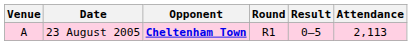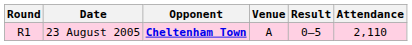 <table class="wikitable sortable" style="text-align:center;">
 <tr>
-<th>Venue</th>
+<th>Round</th>
 <th>Date</th>
 <th>Opponent</th>
-<th>Round</th>
+<th>Venue</th>
 <th>Result</th>
 <th>Attendance</th>
 </tr>
 <tr style="background:#ffd0e3;">
-<td>A</td>
+<td>R1</td>
 <td>23 August 2005</td>
 <td><strong><a href='#'>Cheltenham Town</a></strong></td>
-<td>R1</td>
+<td>A</td>
 <td>0–5</td>
-<td>2,113</td>
+<td>2,110</td>
 </tr>
 </table>
